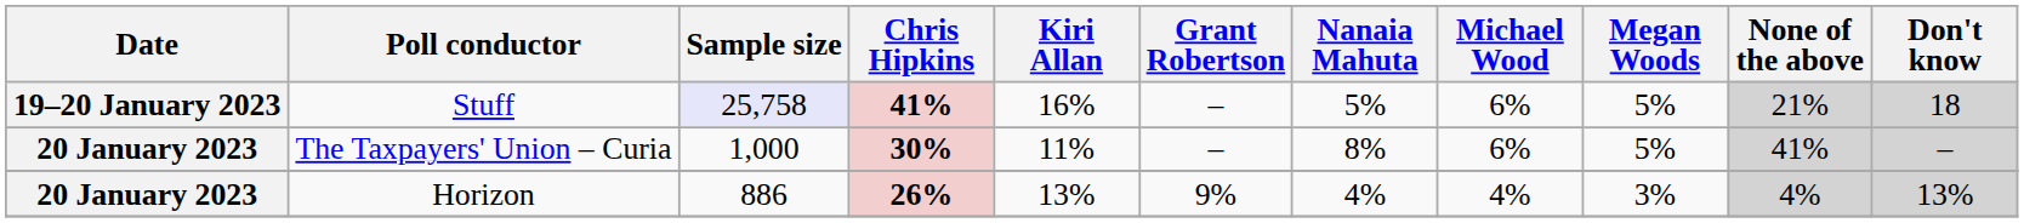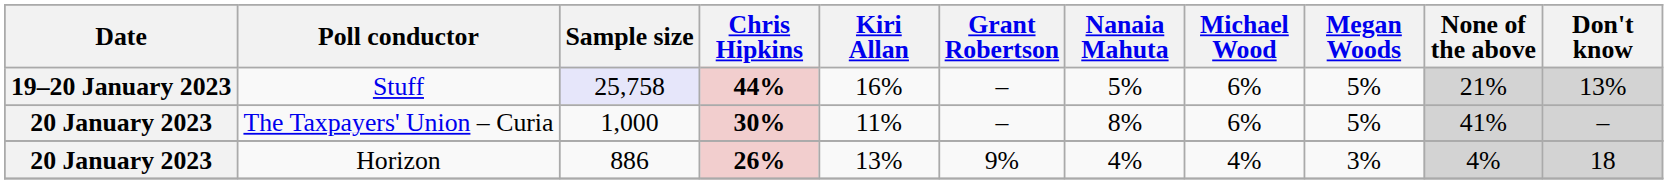 <table class="wikitable" style="font-size:90%;line-height:14px;text-align:center;">
 <tr>
 <th scope="column">Date</th>
 <th scope="column">Poll conductor</th>
 <th scope="column">Sample size</th>
 <th scope="column" style="width:60px"><a href='#'>Chris Hipkins</a></th>
 <th scope="column" style="width:60px"><a href='#'>Kiri Allan</a></th>
 <th scope="column" style="width:60px"><a href='#'>Grant Robertson</a></th>
 <th scope="column" style="width:60px"><a href='#'>Nanaia Mahuta</a></th>
 <th scope="column" style="width:60px"><a href='#'>Michael Wood</a></th>
 <th scope="column" style="width:60px"><a href='#'>Megan Woods</a></th>
 <th scope="column" style="width:60px">None of the above</th>
 <th scope="column" style="width:60px">Don't know</th>
 </tr>
 <tr>
 <th scope="row">19–20 January 2023</th>
 <td><a href='#'>Stuff</a></td>
 <td style="background: lavender;">25,758</td>
-<td align="center" style="background:#F2CECE"><strong>41%</strong></td>
+<td align="center" style="background:#F2CECE"><strong>44%</strong></td>
 <td align="center">16%</td>
 <td align="center">–</td>
 <td align="center">5%</td>
 <td align="center">6%</td>
 <td align="center">5%</td>
 <td align="center" style="background:lightgray">21%</td>
-<td align="center" style="background:lightgray">18</td>
+<td align="center" style="background:lightgray">13%</td>
 </tr>
 <tr>
 <th scope="row">20 January 2023</th>
 <td><a href='#'>The Taxpayers' Union</a> – Curia</td>
 <td>1,000</td>
 <td align="center" style="background:#F2CECE"><strong>30%</strong></td>
 <td align="center">11%</td>
 <td align="center">–</td>
 <td align="center">8%</td>
 <td align="center">6%</td>
 <td align="center">5%</td>
 <td align="center" style="background:lightgray">41%</td>
 <td align="center" style="background:lightgray">–</td>
 </tr>
 <tr>
 </tr>
 <tr>
 <th scope="row">20 January 2023</th>
 <td>Horizon</td>
 <td>886</td>
 <td align="center" style="background:#F2CECE"><strong>26%</strong></td>
 <td align="center">13%</td>
 <td align="center">9%</td>
 <td align="center">4%</td>
 <td align="center">4%</td>
 <td align="center">3%</td>
 <td align="center" style="background:lightgray">4%</td>
-<td align="center" style="background:lightgray">13%</td>
+<td align="center" style="background:lightgray">18</td>
 </tr>
 <tr>
 </tr>
 </table>
